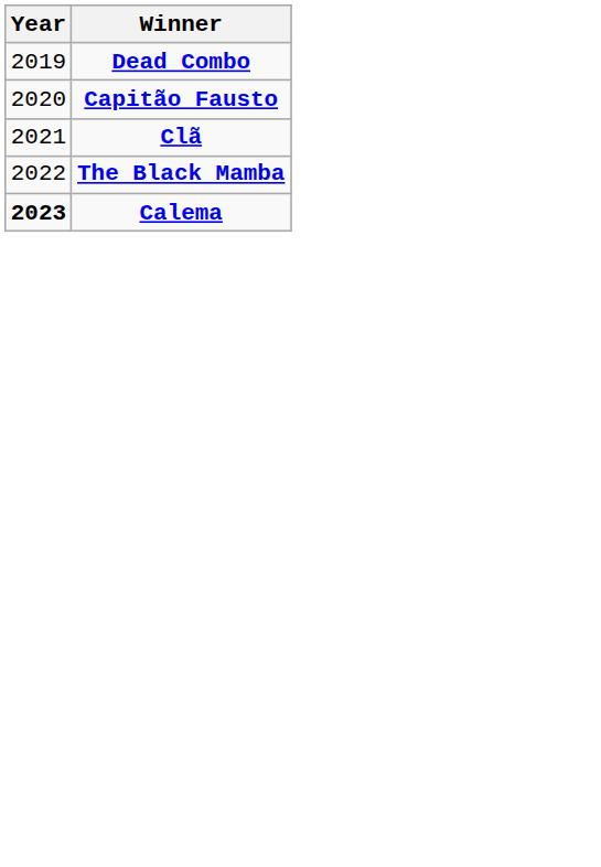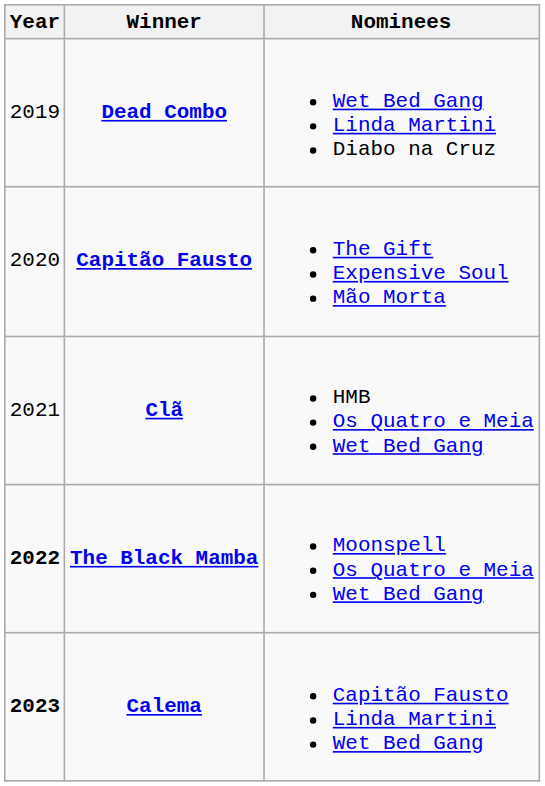 <table class="wikitable sortable">
 <tr>
 <th>Year</th>
 <th>Winner</th>
+<th>Nominees</th>
 </tr>
 <tr>
 <td align="center">2019</td>
 <td align="center"><strong><a href='#'>Dead Combo</a></strong></td>
+<td><br><ul><li><a href='#'>Wet Bed Gang</a></li><li><a href='#'>Linda Martini</a></li><li>Diabo na Cruz</li></ul></td>
 </tr>
 <tr>
 <td align="center">2020</td>
 <td align="center"><strong><a href='#'>Capitão Fausto</a></strong></td>
+<td><br><ul><li><a href='#'>The Gift</a></li><li><a href='#'>Expensive Soul</a></li><li><a href='#'>Mão Morta</a></li></ul></td>
 </tr>
 <tr>
 <td align="center">2021</td>
 <td align="center"><strong><a href='#'>Clã</a></strong></td>
+<td><br><ul><li>HMB</li><li><a href='#'>Os Quatro e Meia</a></li><li><a href='#'>Wet Bed Gang</a></li></ul></td>
 </tr>
 <tr>
-<td align="center">2022</td>
+<td align="center"><strong>2022</strong></td>
 <td align="center"><strong><a href='#'>The Black Mamba</a></strong></td>
+<td><br><ul><li><a href='#'>Moonspell</a></li><li><a href='#'>Os Quatro e Meia</a></li><li><a href='#'>Wet Bed Gang</a></li></ul></td>
 </tr>
 <tr>
 <td align="center"><strong>2023</strong></td>
 <td align="center"><strong><a href='#'>Calema</a></strong></td>
+<td><br><ul><li><a href='#'>Capitão Fausto</a></li><li><a href='#'>Linda Martini</a></li><li><a href='#'>Wet Bed Gang</a></li></ul></td>
 </tr>
 </table>
